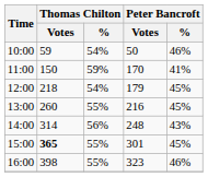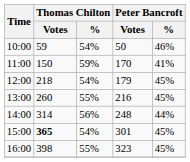 <table class="wikitable">
 <tr>
 <th rowspan="2">Time</th>
 <th colspan="2">Thomas Chilton</th>
 <th colspan="2">Peter Bancroft</th>
 </tr>
 <tr>
 <th>Votes</th>
 <th>%</th>
 <th>Votes</th>
 <th>%</th>
 </tr>
 <tr>
 <td>10:00</td>
 <td>59</td>
 <td>54%</td>
 <td>50</td>
 <td>46%</td>
 </tr>
 <tr>
 <td>11:00</td>
 <td>150</td>
 <td>59%</td>
 <td>170</td>
 <td>41%</td>
 </tr>
 <tr>
 <td>12:00</td>
 <td>218</td>
 <td>54%</td>
 <td>179</td>
 <td>45%</td>
 </tr>
 <tr>
 <td>13:00</td>
 <td>260</td>
 <td>55%</td>
 <td>216</td>
 <td>45%</td>
 </tr>
 <tr>
 <td>14:00</td>
 <td>314</td>
 <td>56%</td>
 <td>248</td>
-<td>43%</td>
+<td>44%</td>
 </tr>
 <tr>
 <td>15:00</td>
 <td><strong>365</strong></td>
-<td>55%</td>
+<td>54%</td>
 <td>301</td>
 <td>45%</td>
 </tr>
 <tr>
 <td>16:00</td>
 <td>398</td>
 <td>55%</td>
 <td>323</td>
-<td>46%</td>
+<td>45%</td>
 </tr>
 <tr>
 </tr>
 </table>
